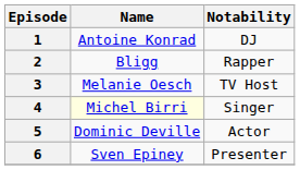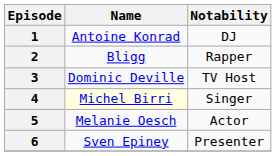 <table class="wikitable" style="text-align:center">
 <tr>
 <th>Episode</th>
 <th>Name</th>
 <th>Notability</th>
 </tr>
 <tr>
 <th>1</th>
 <td><a href='#'>Antoine Konrad</a></td>
 <td>DJ</td>
 </tr>
 <tr>
 <th>2</th>
 <td><a href='#'>Bligg</a></td>
 <td>Rapper</td>
 </tr>
 <tr>
 <th>3</th>
-<td><a href='#'>Melanie Oesch</a></td>
+<td><a href='#'>Dominic Deville</a></td>
 <td>TV Host</td>
 </tr>
 <tr>
 <th>4</th>
 <td style="background: lightyellow;"><a href='#'>Michel Birri</a></td>
 <td>Singer</td>
 </tr>
 <tr>
 <th>5</th>
-<td><a href='#'>Dominic Deville</a></td>
+<td><a href='#'>Melanie Oesch</a></td>
 <td>Actor</td>
 </tr>
 <tr>
 <th>6</th>
 <td><a href='#'>Sven Epiney</a></td>
 <td>Presenter</td>
 </tr>
 <tr>
 </tr>
 </table>
